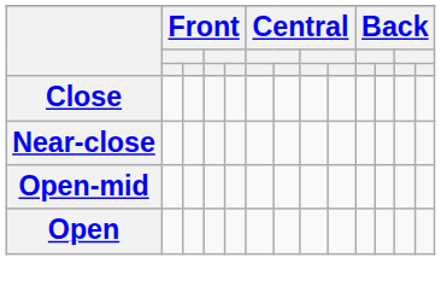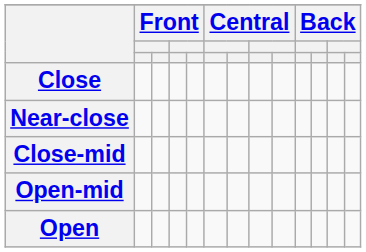 <table class="wikitable" style="margin: 1em auto 1em auto; text-align: center;">
 <tr>
 </tr>
 <tr>
 <th rowspan="3"></th>
 <th colspan="4"><a href='#'>Front</a></th>
 <th colspan="4"><a href='#'>Central</a></th>
 <th colspan="4"><a href='#'>Back</a></th>
 </tr>
 <tr>
 <th colspan="2"></th>
 <th colspan="2"></th>
 <th colspan="2"></th>
 <th colspan="2"></th>
 <th colspan="2"></th>
 <th colspan="2"></th>
 </tr>
 <tr>
 <th></th>
 <th></th>
 <th></th>
 <th></th>
 <th></th>
 <th></th>
 <th></th>
 <th></th>
 <th></th>
 <th></th>
 <th></th>
 <th></th>
 </tr>
 <tr>
 <th><a href='#'>Close</a></th>
 <td></td>
 <td><a href='#'></a></td>
 <td></td>
 <td><a href='#'></a></td>
 <td></td>
 <td></td>
 <td></td>
 <td></td>
 <td></td>
 <td><a href='#'></a></td>
 <td></td>
 <td><a href='#'></a></td>
 </tr>
 <tr>
 <th><a href='#'>Near-close</a></th>
 <td></td>
 <td><a href='#'></a></td>
 <td></td>
 <td></td>
 <td></td>
 <td></td>
 <td></td>
 <td></td>
 <td></td>
 <td><a href='#'></a></td>
 <td></td>
 <td></td>
 </tr>
 <tr>
+<th><a href='#'>Close-mid</a></th>
+<td></td>
+<td><a href='#'></a></td>
+<td></td>
+<td><a href='#'></a></td>
+<td></td>
+<td></td>
+<td></td>
+<td></td>
+<td></td>
+<td><a href='#'></a></td>
+<td></td>
+<td><a href='#'></a></td>
+</tr>
+<tr>
 <th><a href='#'>Open-mid</a></th>
 <td></td>
 <td></td>
 <td></td>
 <td></td>
 <td></td>
 <td></td>
 <td></td>
 <td></td>
 <td></td>
 <td></td>
 <td></td>
 <td></td>
 </tr>
 <tr>
 <th><a href='#'>Open</a></th>
 <td></td>
 <td></td>
 <td></td>
 <td></td>
 <td></td>
 <td><a href='#'></a></td>
 <td></td>
 <td><a href='#'></a></td>
 <td></td>
 <td></td>
 <td></td>
 </tr>
 </table>
